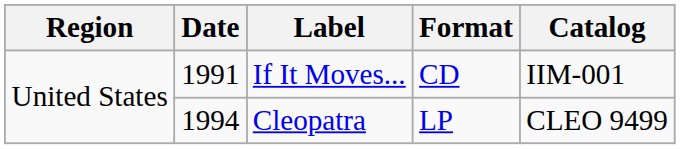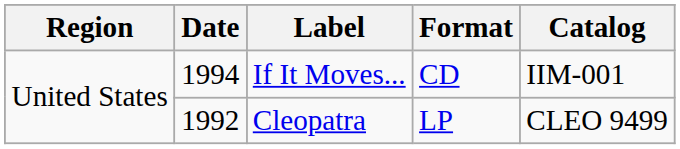 <table class="wikitable">
 <tr>
 <th>Region</th>
 <th>Date</th>
 <th>Label</th>
 <th>Format</th>
 <th>Catalog</th>
 </tr>
 <tr>
 <td rowspan="2">United States</td>
-<td>1991</td>
+<td>1994</td>
 <td><a href='#'>If It Moves...</a></td>
 <td><a href='#'>CD</a></td>
 <td>IIM-001</td>
 </tr>
 <tr>
-<td>1994</td>
+<td>1992</td>
 <td><a href='#'>Cleopatra</a></td>
 <td><a href='#'>LP</a></td>
 <td>CLEO 9499</td>
 </tr>
 </table>
